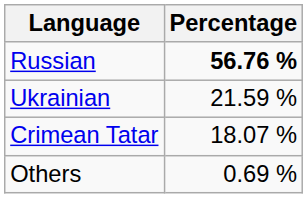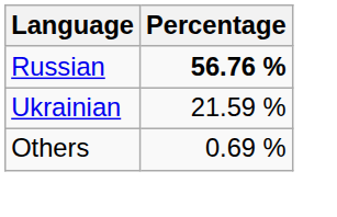 <table class="wikitable">
 <tr>
 <th>Language</th>
 <th>Percentage</th>
 </tr>
 <tr>
 <td><a href='#'>Russian</a></td>
 <td align="right"><strong>56.76 %</strong></td>
 </tr>
 <tr>
 <td><a href='#'>Ukrainian</a></td>
 <td align="right">21.59 %</td>
 </tr>
 <tr>
-<td><a href='#'>Crimean Tatar</a></td>
-<td align="right">18.07 %</td>
-</tr>
-<tr>
 <td>Others</td>
 <td align="right">0.69 %</td>
 </tr>
 </table>
